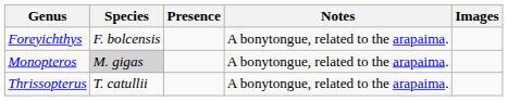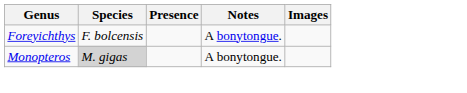 <table class="wikitable" align="center">
 <tr>
 <th>Genus</th>
 <th>Species</th>
 <th>Presence</th>
 <th>Notes</th>
 <th>Images</th>
 </tr>
 <tr>
 <td><em><a href='#'>Foreyichthys</a></em></td>
 <td><em>F. bolcensis</em></td>
 <td></td>
-<td>A bonytongue, related to the <a href='#'>arapaima</a>.</td>
+<td>A <a href='#'>bonytongue</a>.</td>
 <td></td>
 </tr>
 <tr>
 <td><em><a href='#'>Monopteros</a></em></td>
 <td style="background: lightgrey;"><em>M. gigas</em></td>
 <td></td>
-<td>A bonytongue, related to the <a href='#'>arapaima</a>.</td>
-<td></td>
-</tr>
-<tr>
-<td><em><a href='#'>Thrissopterus</a></em></td>
-<td><em>T. catullii</em></td>
-<td></td>
-<td>A bonytongue, related to the <a href='#'>arapaima</a>.</td>
+<td>A bonytongue.</td>
 <td></td>
 </tr>
 </table>
